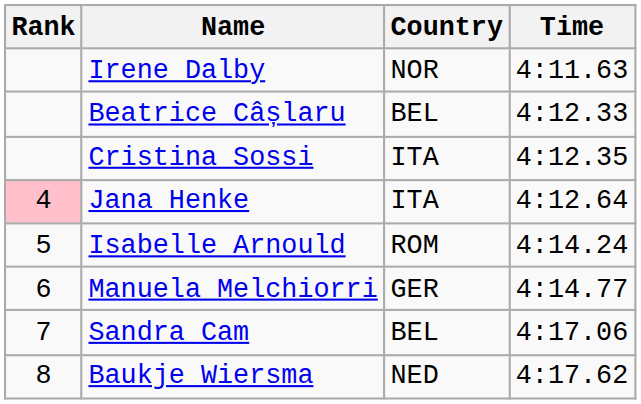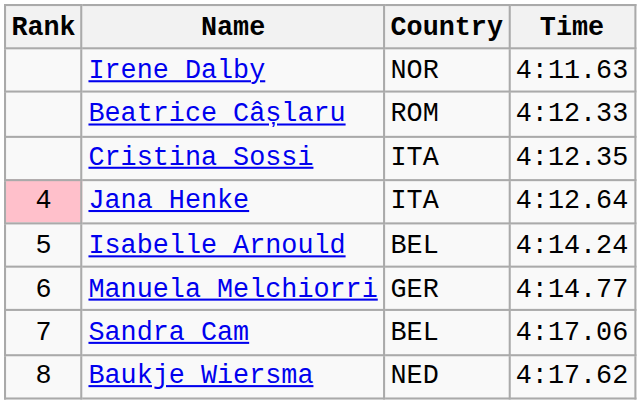 <table class="wikitable">
 <tr>
 <th>Rank</th>
 <th>Name</th>
 <th>Country</th>
 <th>Time</th>
 </tr>
 <tr>
 <td align="center"></td>
 <td><a href='#'>Irene Dalby</a></td>
 <td> NOR</td>
 <td align="center">4:11.63</td>
 </tr>
 <tr>
 <td align="center"></td>
 <td><a href='#'>Beatrice Câșlaru</a></td>
-<td> BEL</td>
+<td> ROM</td>
 <td align="center">4:12.33</td>
 </tr>
 <tr>
 <td align="center"></td>
 <td><a href='#'>Cristina Sossi</a></td>
 <td> ITA</td>
 <td align="center">4:12.35</td>
 </tr>
 <tr>
 <td align="center" style="background: pink;">4</td>
 <td><a href='#'>Jana Henke</a></td>
 <td> ITA</td>
 <td align="center">4:12.64</td>
 </tr>
 <tr>
 <td align="center">5</td>
 <td><a href='#'>Isabelle Arnould</a></td>
-<td> ROM</td>
+<td> BEL</td>
 <td align="center">4:14.24</td>
 </tr>
 <tr>
 <td align="center">6</td>
 <td><a href='#'>Manuela Melchiorri</a></td>
 <td> GER</td>
 <td align="center">4:14.77</td>
 </tr>
 <tr>
 <td align="center">7</td>
 <td><a href='#'>Sandra Cam</a></td>
 <td> BEL</td>
 <td align="center">4:17.06</td>
 </tr>
 <tr>
 <td align="center">8</td>
 <td><a href='#'>Baukje Wiersma</a></td>
 <td> NED</td>
 <td align="center">4:17.62</td>
 </tr>
 </table>
